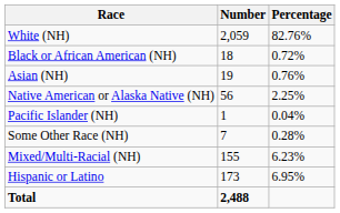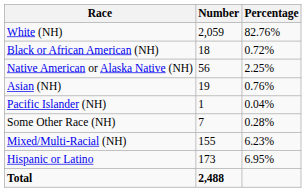 <table class="wikitable">
 <tr>
 <th>Race</th>
 <th>Number</th>
 <th>Percentage</th>
 </tr>
 <tr>
 <td><a href='#'>White</a> (NH)</td>
 <td>2,059</td>
 <td>82.76%</td>
 </tr>
 <tr>
 <td><a href='#'>Black or African American</a> (NH)</td>
 <td>18</td>
 <td>0.72%</td>
 </tr>
 <tr>
+<td><a href='#'>Native American</a> or <a href='#'>Alaska Native</a> (NH)</td>
+<td>56</td>
+<td>2.25%</td>
+</tr>
+<tr>
 <td><a href='#'>Asian</a> (NH)</td>
 <td>19</td>
 <td>0.76%</td>
-</tr>
-<tr>
-<td><a href='#'>Native American</a> or <a href='#'>Alaska Native</a> (NH)</td>
-<td>56</td>
-<td>2.25%</td>
 </tr>
 <tr>
 <td><a href='#'>Pacific Islander</a> (NH)</td>
 <td>1</td>
 <td>0.04%</td>
 </tr>
 <tr>
 <td>Some Other Race (NH)</td>
 <td>7</td>
 <td>0.28%</td>
 </tr>
 <tr>
 <td><a href='#'>Mixed/Multi-Racial</a> (NH)</td>
 <td>155</td>
 <td>6.23%</td>
 </tr>
 <tr>
 <td><a href='#'>Hispanic or Latino</a></td>
 <td>173</td>
 <td>6.95%</td>
 </tr>
 <tr>
 <td><strong>Total</strong></td>
 <td><strong>2,488</strong></td>
 <td></td>
 </tr>
 </table>
